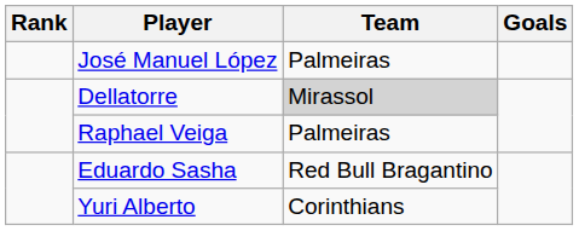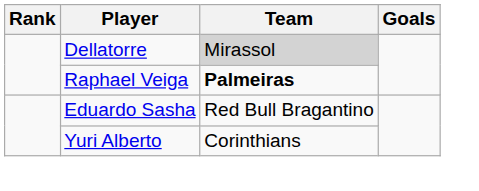 <table class="wikitable">
 <tr>
 <th>Rank</th>
 <th>Player</th>
 <th>Team</th>
 <th>Goals</th>
-</tr>
-<tr>
-<td rowspan=1></td>
-<td> <a href='#'>José Manuel López</a></td>
-<td>Palmeiras</td>
-<td rowspan=1></td>
 </tr>
 <tr>
 <td rowspan=2></td>
 <td> <a href='#'>Dellatorre</a></td>
 <td style="background: lightgrey;">Mirassol</td>
 <td rowspan=2></td>
 </tr>
 <tr>
 <td> <a href='#'>Raphael Veiga</a></td>
-<td>Palmeiras</td>
+<td><strong>Palmeiras</strong></td>
 </tr>
 <tr>
 <td rowspan=2></td>
 <td> <a href='#'>Eduardo Sasha</a></td>
 <td>Red Bull Bragantino</td>
 <td rowspan=2></td>
 </tr>
 <tr>
 <td> <a href='#'>Yuri Alberto</a></td>
 <td>Corinthians</td>
 </tr>
 </table>
